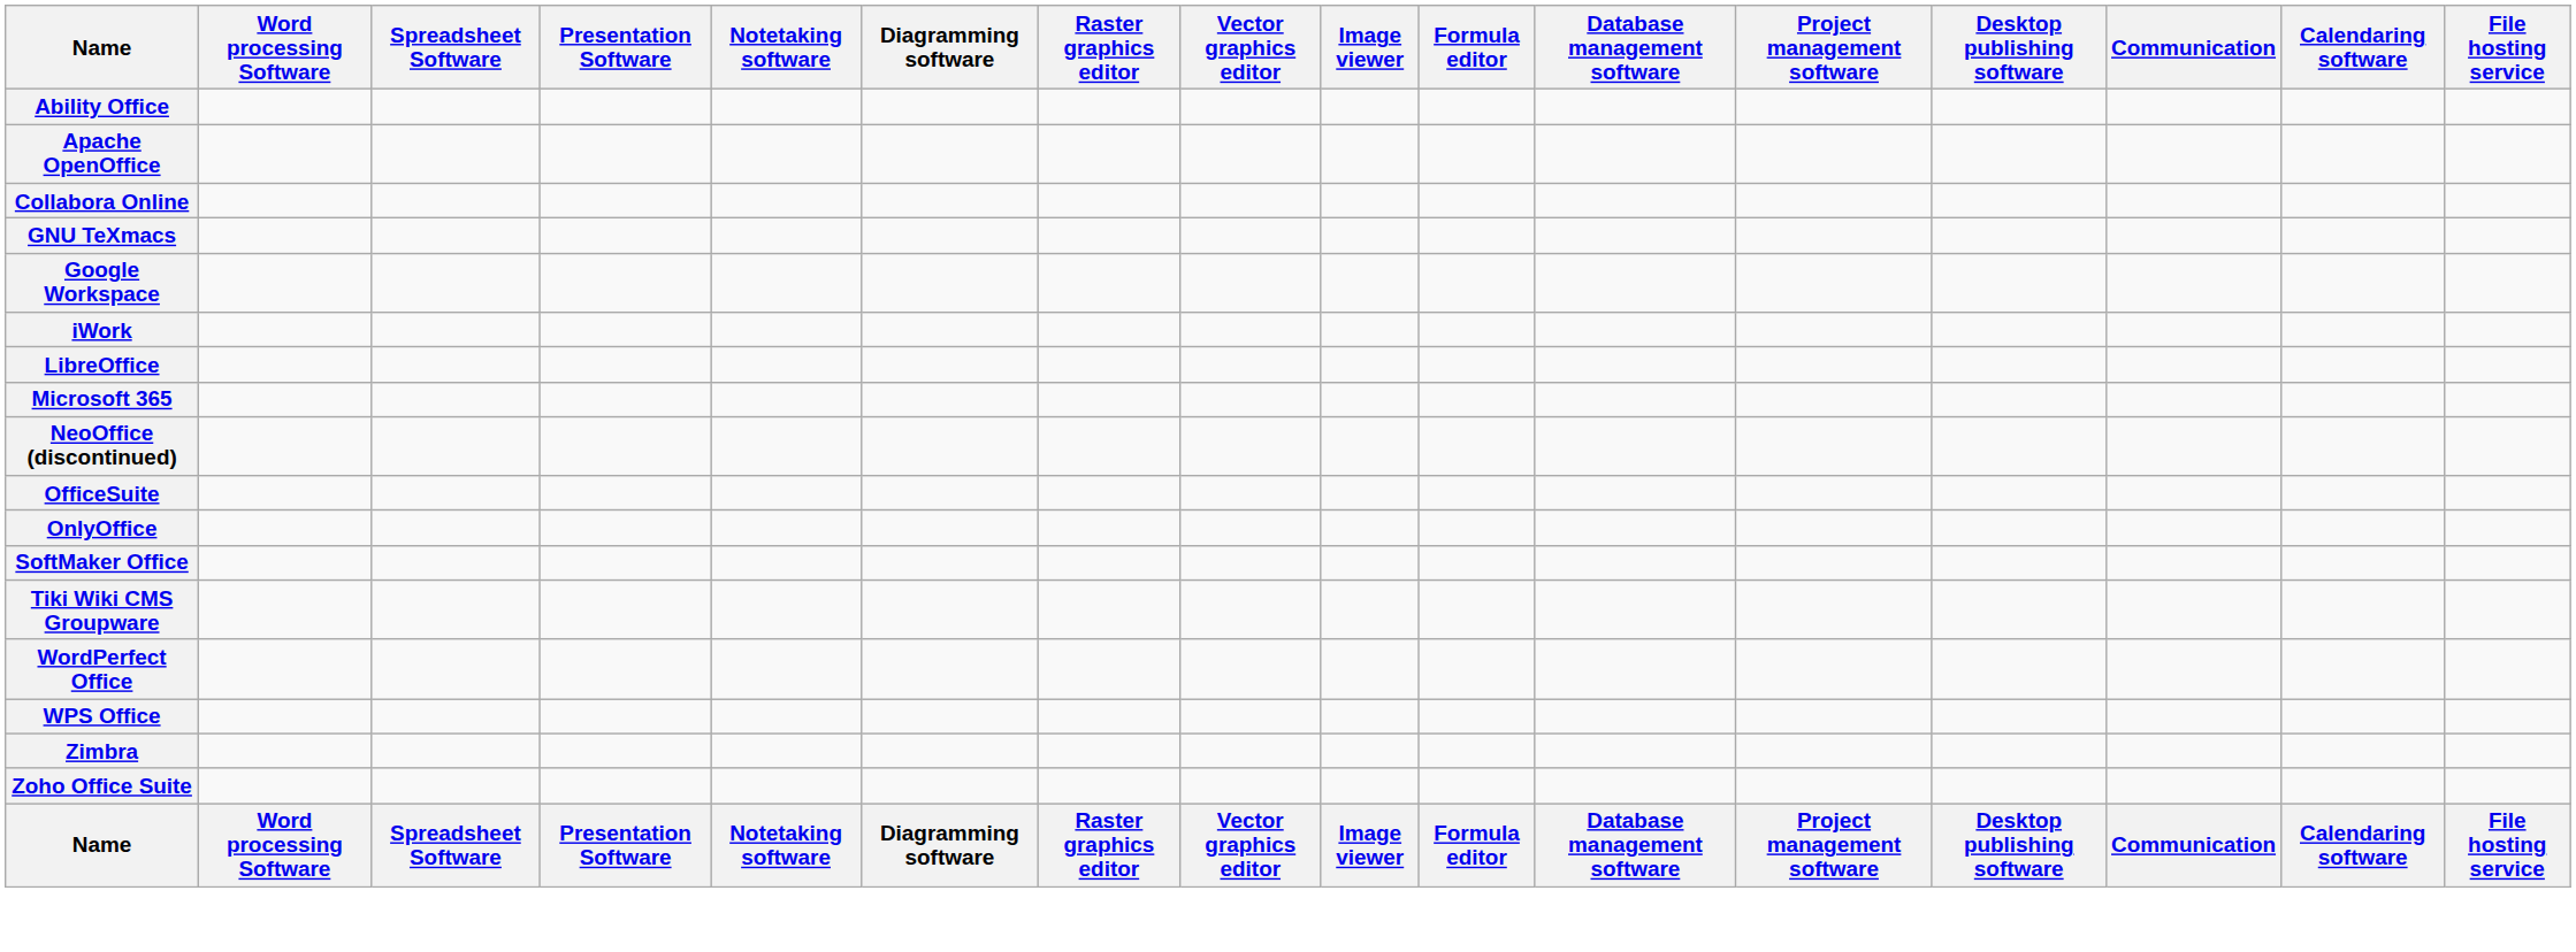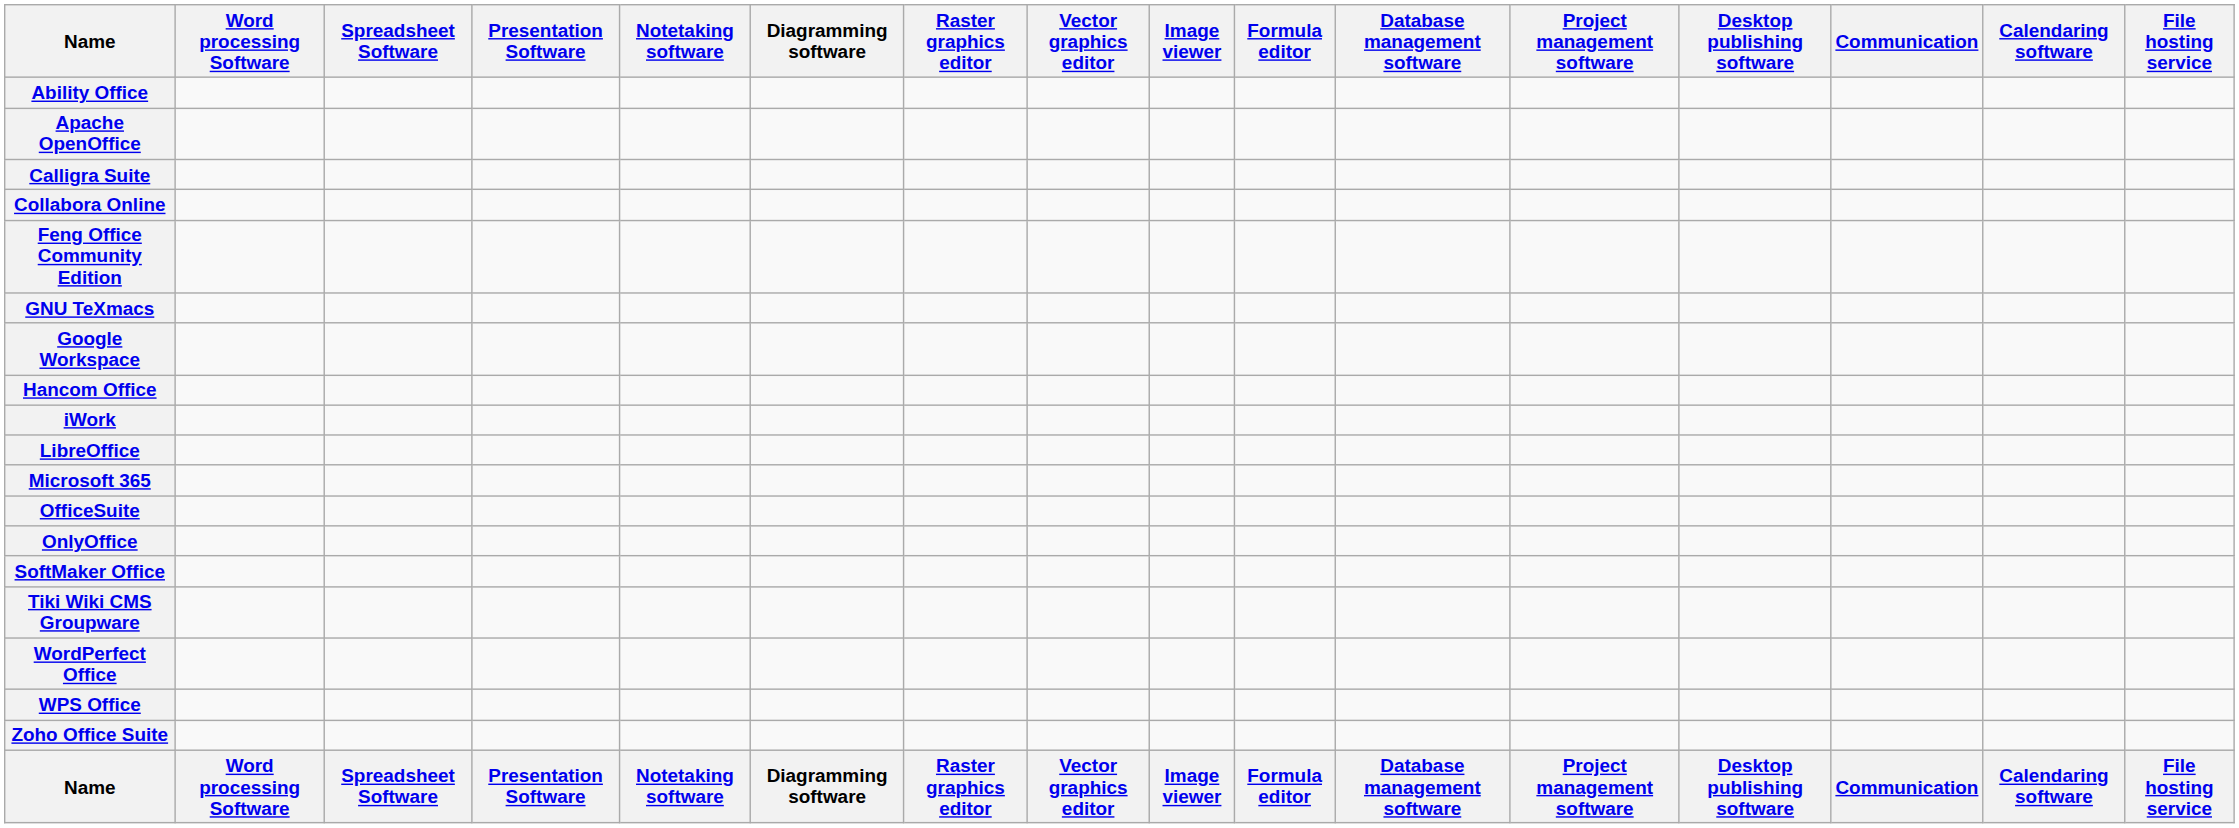 <table class="wikitable sticky-header sortable sort-under" style="font-size: smaller; text-align: center; width: auto">
 <tr>
 <th>Name</th>
 <th><a href='#'>Word processing Software</a></th>
 <th><a href='#'>Spreadsheet Software</a></th>
 <th><a href='#'>Presentation Software</a></th>
 <th><a href='#'>Notetaking software</a></th>
 <th>Diagramming software</th>
 <th><a href='#'>Raster graphics editor</a></th>
 <th><a href='#'>Vector graphics editor</a></th>
 <th><a href='#'>Image viewer</a></th>
 <th><a href='#'>Formula editor</a></th>
 <th><a href='#'>Database management software</a></th>
 <th><a href='#'>Project management software</a></th>
 <th><a href='#'>Desktop publishing software</a></th>
 <th><a href='#'>Communication</a></th>
 <th><a href='#'>Calendaring software</a></th>
 <th><a href='#'>File hosting service</a></th>
 </tr>
 <tr>
 <th><a href='#'>Ability Office</a></th>
 <td></td>
 <td></td>
 <td></td>
 <td></td>
 <td></td>
 <td></td>
 <td></td>
 <td></td>
 <td></td>
 <td></td>
 <td></td>
 <td></td>
 <td></td>
 <td></td>
 <td></td>
 </tr>
 <tr>
 <th><a href='#'>Apache OpenOffice</a></th>
 <td></td>
 <td></td>
 <td></td>
 <td></td>
 <td></td>
 <td></td>
 <td></td>
 <td></td>
 <td></td>
 <td></td>
 <td></td>
 <td></td>
 <td></td>
 <td></td>
 <td></td>
 </tr>
 <tr>
+<th><a href='#'>Calligra Suite</a></th>
+<td></td>
+<td></td>
+<td></td>
+<td></td>
+<td></td>
+<td></td>
+<td></td>
+<td></td>
+<td></td>
+<td></td>
+<td></td>
+<td></td>
+<td></td>
+<td></td>
+<td></td>
+</tr>
+<tr>
 <th><a href='#'>Collabora Online</a></th>
+<td></td>
+<td></td>
+<td></td>
+<td></td>
+<td></td>
+<td></td>
+<td></td>
+<td></td>
+<td></td>
+<td></td>
+<td></td>
+<td></td>
+<td></td>
+<td></td>
+<td></td>
+</tr>
+<tr>
+<th><a href='#'>Feng Office Community Edition</a></th>
 <td></td>
 <td></td>
 <td></td>
 <td></td>
 <td></td>
 <td></td>
 <td></td>
 <td></td>
 <td></td>
 <td></td>
 <td></td>
 <td></td>
 <td></td>
 <td></td>
 <td></td>
 </tr>
 <tr>
 <th><a href='#'>GNU TeXmacs</a></th>
 <td></td>
 <td></td>
 <td></td>
 <td></td>
 <td></td>
 <td></td>
 <td></td>
 <td></td>
 <td></td>
 <td></td>
 <td></td>
 <td></td>
 <td></td>
 <td></td>
 <td></td>
 </tr>
 <tr>
 <th><a href='#'>Google Workspace</a></th>
+<td></td>
+<td></td>
+<td></td>
+<td></td>
+<td></td>
+<td></td>
+<td></td>
+<td></td>
+<td></td>
+<td></td>
+<td></td>
+<td></td>
+<td></td>
+<td></td>
+<td></td>
+</tr>
+<tr>
+<th><a href='#'>Hancom Office</a></th>
 <td></td>
 <td></td>
 <td></td>
 <td></td>
 <td></td>
 <td></td>
 <td></td>
 <td></td>
 <td></td>
 <td></td>
 <td></td>
 <td></td>
 <td></td>
 <td></td>
 <td></td>
 </tr>
 <tr>
 <th><a href='#'>iWork</a></th>
 <td></td>
 <td></td>
 <td></td>
 <td></td>
 <td></td>
 <td></td>
 <td></td>
 <td> </td>
 <td></td>
 <td></td>
 <td></td>
 <td></td>
 <td></td>
 <td></td>
 <td></td>
 </tr>
 <tr>
 <th><a href='#'>LibreOffice</a></th>
 <td></td>
 <td></td>
 <td></td>
 <td></td>
 <td></td>
 <td></td>
 <td></td>
 <td></td>
 <td></td>
 <td></td>
 <td></td>
 <td></td>
 <td></td>
 <td></td>
 <td></td>
 </tr>
 <tr>
 <th><a href='#'>Microsoft 365</a></th>
-<td></td>
-<td></td>
-<td></td>
-<td></td>
-<td></td>
-<td></td>
-<td></td>
-<td></td>
-<td></td>
-<td></td>
-<td></td>
-<td></td>
-<td></td>
-<td></td>
-<td></td>
-</tr>
-<tr>
-<th><a href='#'>NeoOffice</a> <br>(discontinued)</th>
 <td></td>
 <td></td>
 <td></td>
 <td></td>
 <td></td>
 <td></td>
 <td></td>
 <td></td>
 <td></td>
 <td></td>
 <td></td>
 <td></td>
 <td></td>
 <td></td>
 <td></td>
 </tr>
 <tr>
 <th><a href='#'>OfficeSuite</a></th>
 <td></td>
 <td></td>
 <td></td>
 <td></td>
 <td></td>
 <td></td>
 <td></td>
 <td></td>
 <td></td>
 <td></td>
 <td></td>
 <td></td>
 <td></td>
 <td></td>
 <td></td>
 </tr>
 <tr>
 <th><a href='#'>OnlyOffice</a></th>
 <td></td>
 <td></td>
 <td></td>
 <td></td>
 <td></td>
 <td></td>
 <td></td>
 <td></td>
 <td></td>
 <td></td>
 <td></td>
 <td></td>
 <td></td>
 <td></td>
 <td></td>
 </tr>
 <tr>
 <th><a href='#'>SoftMaker Office</a></th>
 <td></td>
 <td></td>
 <td></td>
 <td></td>
 <td></td>
 <td></td>
 <td></td>
 <td></td>
 <td></td>
 <td></td>
 <td></td>
 <td></td>
 <td></td>
 <td></td>
 <td></td>
 </tr>
 <tr>
 <th><a href='#'>Tiki Wiki CMS Groupware</a></th>
 <td></td>
 <td></td>
 <td></td>
 <td></td>
 <td></td>
 <td></td>
 <td></td>
 <td></td>
 <td></td>
 <td></td>
 <td></td>
 <td></td>
 <td></td>
 <td></td>
 <td></td>
 </tr>
 <tr>
 <th><a href='#'>WordPerfect Office</a></th>
 <td></td>
 <td></td>
 <td></td>
 <td></td>
 <td></td>
 <td></td>
 <td></td>
 <td></td>
 <td></td>
 <td></td>
 <td></td>
 <td></td>
 <td></td>
 <td></td>
 <td></td>
 </tr>
 <tr>
 <th><a href='#'>WPS Office</a></th>
 <td></td>
 <td></td>
 <td></td>
 <td></td>
 <td></td>
 <td></td>
 <td></td>
 <td></td>
 <td></td>
 <td></td>
 <td></td>
 <td></td>
 <td></td>
 <td></td>
 <td></td>
 </tr>
 <tr>
-<th><a href='#'>Zimbra</a></th>
-<td></td>
-<td></td>
-<td></td>
-<td></td>
-<td></td>
-<td></td>
-<td></td>
-<td></td>
-<td></td>
-<td></td>
-<td></td>
-<td></td>
-<td></td>
-<td></td>
-<td></td>
-</tr>
-<tr>
 <th><a href='#'>Zoho Office Suite</a></th>
 <td></td>
 <td></td>
 <td></td>
 <td></td>
 <td></td>
 <td></td>
 <td></td>
 <td></td>
 <td></td>
 <td></td>
 <td></td>
 <td></td>
 <td></td>
 <td></td>
 <td></td>
 </tr>
 <tr class="sortbottom">
 <th>Name</th>
 <th><a href='#'>Word processing Software</a></th>
 <th><a href='#'>Spreadsheet Software</a></th>
 <th><a href='#'>Presentation Software</a></th>
 <th><a href='#'>Notetaking software</a></th>
 <th>Diagramming software</th>
 <th><a href='#'>Raster graphics editor</a></th>
 <th><a href='#'>Vector graphics editor</a></th>
 <th><a href='#'>Image viewer</a></th>
 <th><a href='#'>Formula editor</a></th>
 <th><a href='#'>Database management software</a></th>
 <th><a href='#'>Project management software</a></th>
 <th><a href='#'>Desktop publishing software</a></th>
 <th><a href='#'>Communication</a></th>
 <th><a href='#'>Calendaring software</a></th>
 <th><a href='#'>File hosting service</a></th>
 </tr>
 </table>
